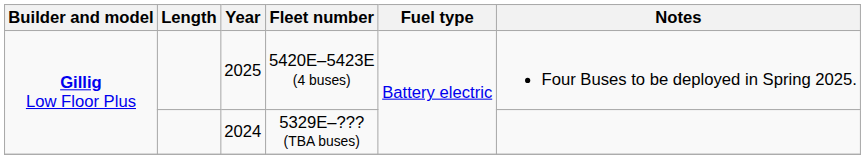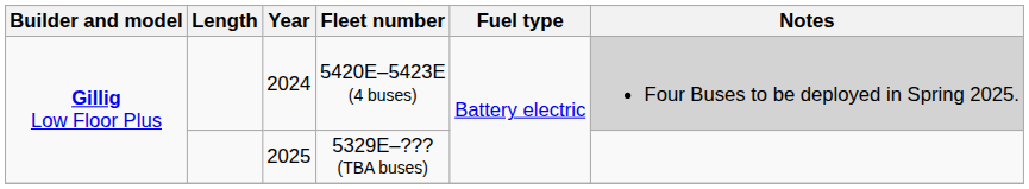 <table class="wikitable" style="text-align:center;">
 <tr>
 <th>Builder and model</th>
 <th>Length</th>
 <th>Year</th>
 <th>Fleet number</th>
 <th>Fuel type</th>
 <th>Notes</th>
 </tr>
 <tr>
 <td rowspan=2><strong><a href='#'>Gillig</a></strong><br> <a href='#'>Low Floor Plus</a></td>
 <td rowspan=1></td>
-<td>2025</td>
+<td>2024</td>
 <td>5420E–5423E<br><small>(4 buses)</small></td>
 <td rowspan=2 style="text-align:center"><a href='#'>Battery electric</a></td>
-<td><br><ul><li>Four Buses to be deployed in Spring 2025.</li></ul></td>
+<td style="background: lightgrey;"><br><ul><li>Four Buses to be deployed in Spring 2025.</li></ul></td>
 </tr>
 <tr>
 <td rowspan=1></td>
-<td>2024</td>
+<td>2025</td>
 <td>5329E–??? <br><small>(TBA buses)</small></td>
 <td></td>
 </tr>
 <tr>
 </tr>
 </table>
